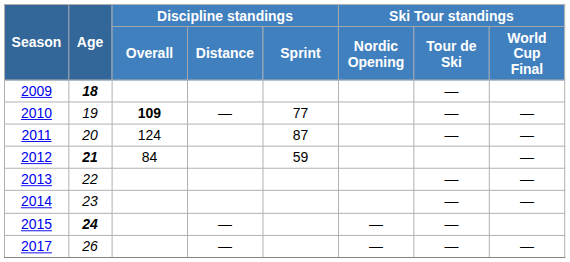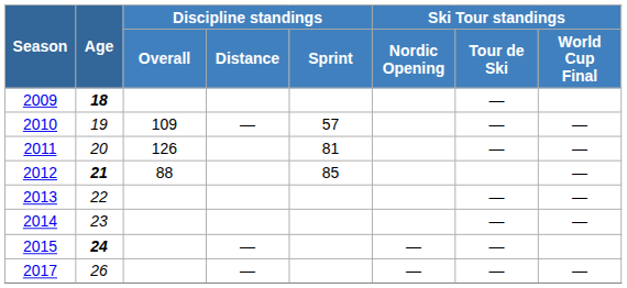 <table class="wikitable" style="font-size:95%; text-align:center; border:grey solid 1px; border-collapse:collapse; background:#ffffff;">
 <tr>
 <th style="background-color:#369; color:white; width:60px;" rowspan="2"> Season </th>
 <th style="background-color:#369; color:white; width:40px;" rowspan="2"> Age </th>
 <th style="background-color:#4180be; color:white;" colspan="3">Discipline standings</th>
 <th style="background-color:#4180be; color:white;" colspan="3">Ski Tour standings</th>
 </tr>
 <tr>
 <th style="background-color:#4180be; color:white; width:75px;">Overall</th>
 <th style="background-color:#4180be; color:white; width:75px;">Distance</th>
 <th style="background-color:#4180be; color:white; width:75px;">Sprint</th>
 <th style="background-color:#4180be; color:white; width:75px;">Nordic<br>Opening</th>
 <th style="background-color:#4180be; color:white; width:75px;">Tour de<br>Ski</th>
 <th style="background-color:#4180be; color:white; width:75px;">World Cup<br>Final</th>
 </tr>
 <tr>
 <td><a href='#'>2009</a></td>
 <td><strong><em>18</em></strong></td>
 <td></td>
 <td></td>
 <td></td>
 <td></td>
 <td>—</td>
 <td></td>
 </tr>
 <tr>
 <td><a href='#'>2010</a></td>
 <td><em>19</em></td>
-<td><strong>109</strong></td>
+<td>109</td>
 <td>—</td>
-<td>77</td>
+<td>57</td>
 <td></td>
 <td>—</td>
 <td>—</td>
 </tr>
 <tr>
 <td><a href='#'>2011</a></td>
 <td><em>20</em></td>
-<td>124</td>
+<td>126</td>
 <td></td>
-<td>87</td>
+<td>81</td>
 <td></td>
 <td>—</td>
 <td>—</td>
 </tr>
 <tr>
 <td><a href='#'>2012</a></td>
 <td><strong><em>21</em></strong></td>
-<td>84</td>
+<td>88</td>
 <td></td>
-<td>59</td>
+<td>85</td>
 <td></td>
 <td></td>
 <td>—</td>
 </tr>
 <tr>
 <td><a href='#'>2013</a></td>
 <td><em>22</em></td>
 <td></td>
 <td></td>
 <td></td>
 <td></td>
 <td>—</td>
 <td>—</td>
 </tr>
 <tr>
 <td><a href='#'>2014</a></td>
 <td><em>23</em></td>
 <td></td>
 <td></td>
 <td></td>
 <td></td>
 <td>—</td>
 <td>—</td>
 </tr>
 <tr>
 <td><a href='#'>2015</a></td>
 <td><strong><em>24</em></strong></td>
 <td></td>
 <td>—</td>
 <td></td>
 <td>—</td>
 <td>—</td>
 <td></td>
 </tr>
 <tr>
 <td><a href='#'>2017</a></td>
 <td><em>26</em></td>
 <td></td>
 <td>—</td>
 <td></td>
 <td>—</td>
 <td>—</td>
 <td>—</td>
 </tr>
 <tr>
 </tr>
 </table>
